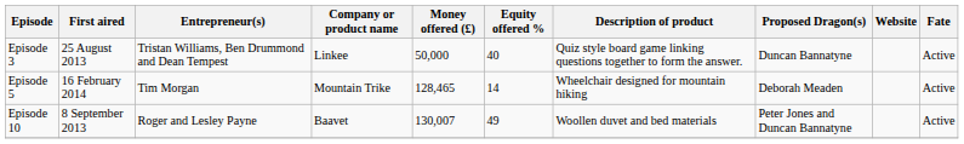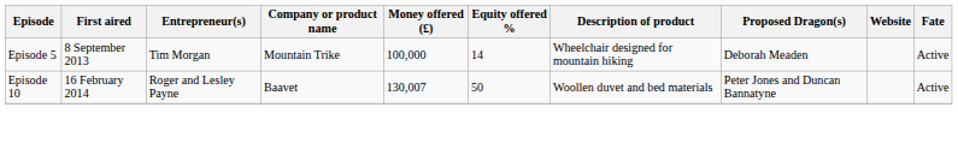 <table class="wikitable sortable">
 <tr>
 <th>Episode</th>
 <th>First aired</th>
 <th>Entrepreneur(s)</th>
 <th>Company or product name</th>
 <th>Money offered (£)</th>
 <th>Equity offered %</th>
 <th>Description of product</th>
 <th>Proposed Dragon(s)</th>
 <th>Website</th>
 <th>Fate</th>
 </tr>
 <tr>
-<td>Episode 3</td>
-<td>25 August 2013</td>
-<td>Tristan Williams, Ben Drummond and Dean Tempest</td>
-<td>Linkee</td>
-<td>50,000</td>
-<td>40</td>
-<td>Quiz style board game linking questions together to form the answer.</td>
-<td>Duncan Bannatyne </td>
-<td></td>
-<td>Active </td>
-</tr>
-<tr>
 <td>Episode 5 </td>
-<td>16 February 2014</td>
+<td>8 September 2013</td>
 <td>Tim Morgan</td>
 <td>Mountain Trike</td>
-<td>128,465</td>
+<td>100,000</td>
 <td>14</td>
 <td>Wheelchair designed for mountain hiking</td>
 <td>Deborah Meaden </td>
 <td></td>
 <td>Active </td>
 </tr>
 <tr>
 <td>Episode 10</td>
-<td>8 September 2013</td>
+<td>16 February 2014</td>
 <td>Roger and Lesley Payne</td>
 <td>Baavet</td>
 <td>130,007</td>
-<td>49</td>
+<td>50</td>
 <td>Woollen duvet and bed materials</td>
 <td>Peter Jones and Duncan Bannatyne </td>
 <td></td>
 <td>Active </td>
 </tr>
 <tr>
 </tr>
 </table>
